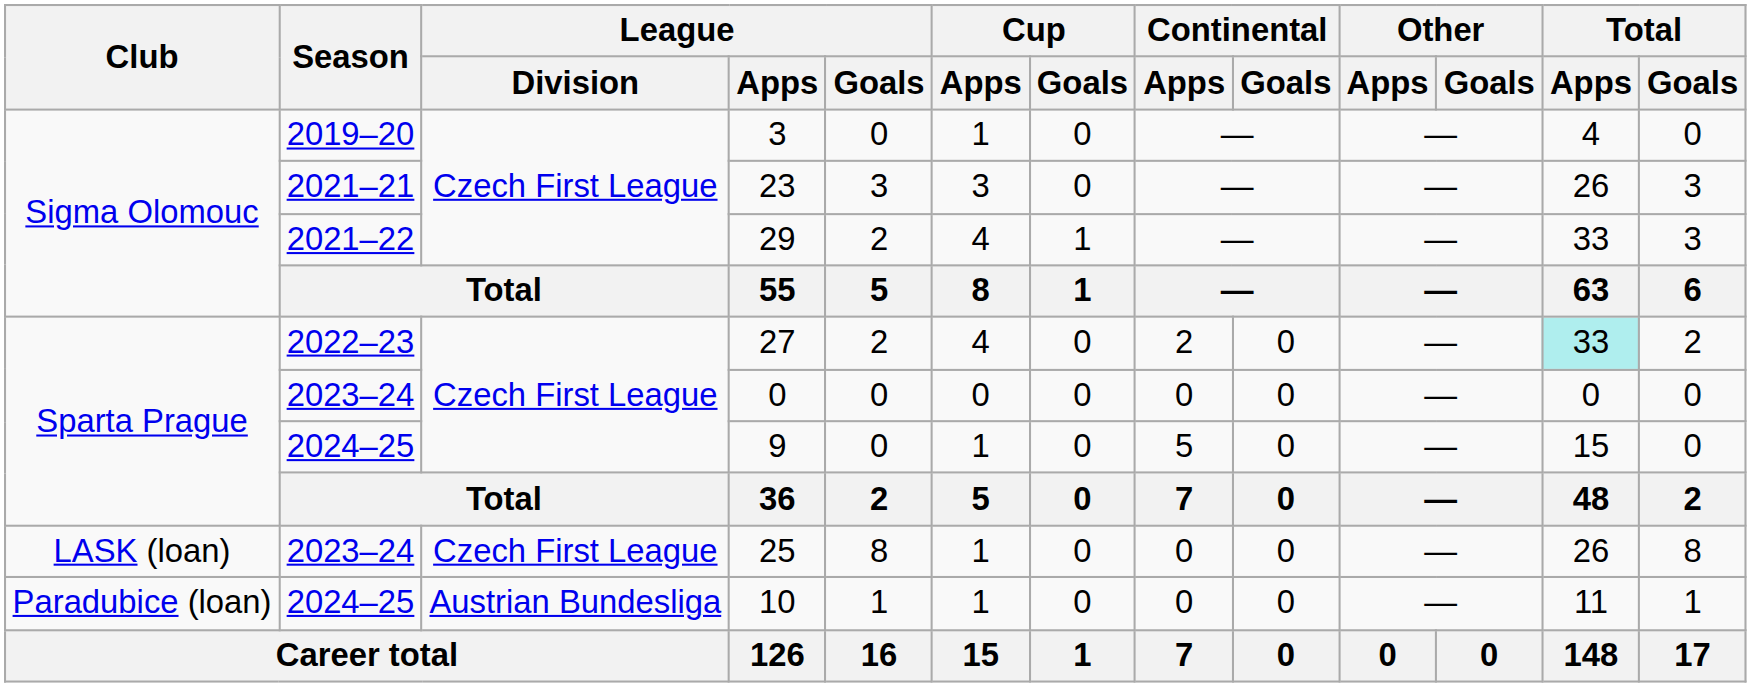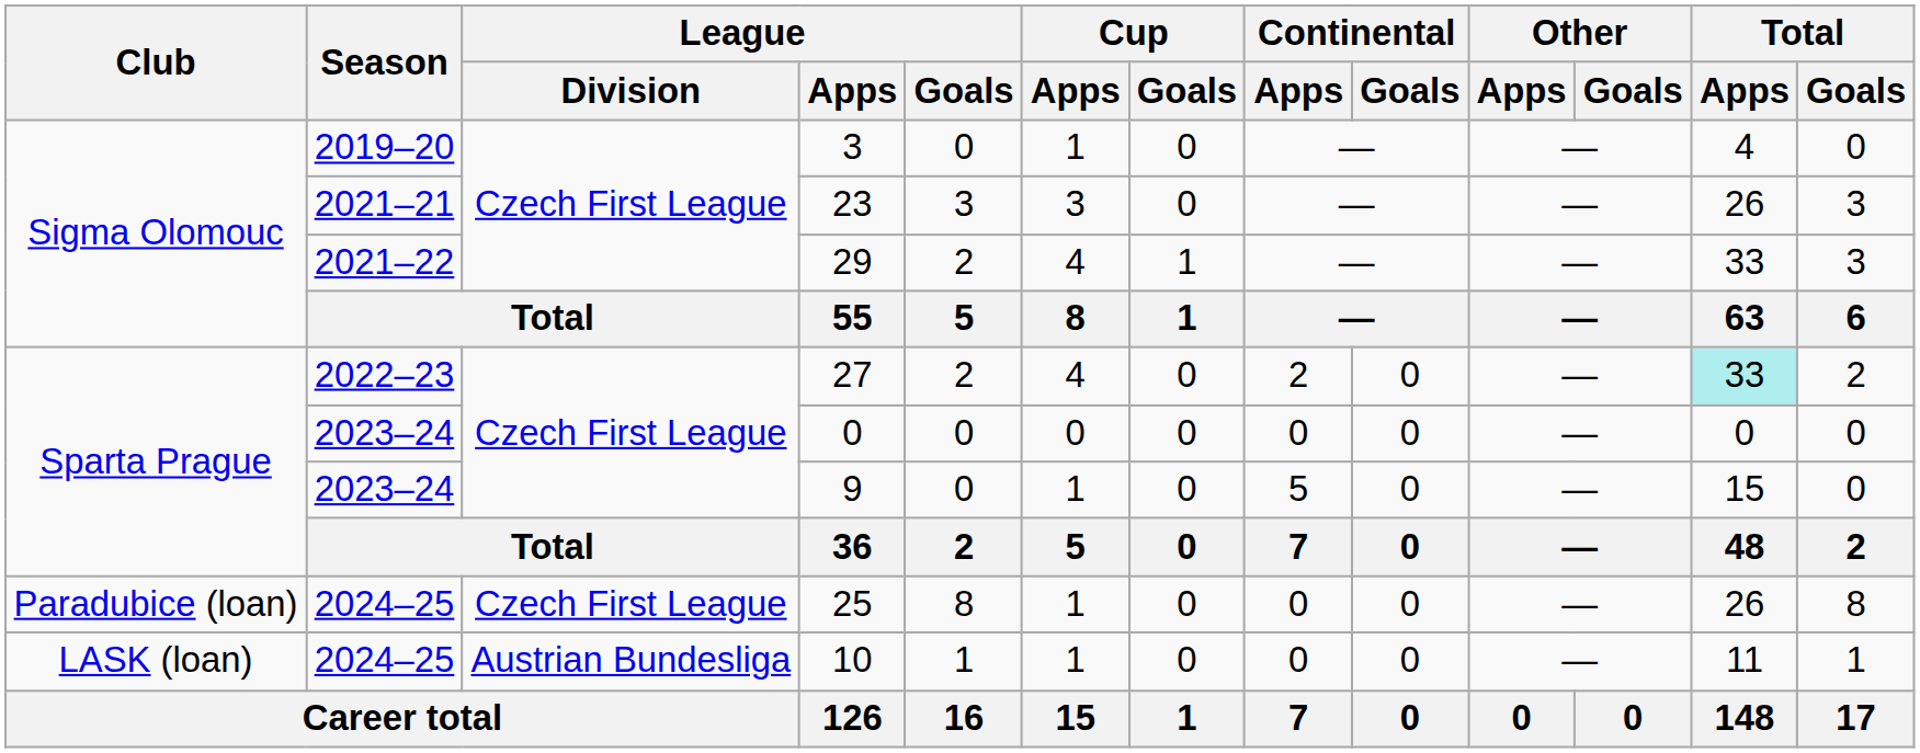 <table class="wikitable" style="text-align:center">
 <tr>
 <th rowspan="2">Club</th>
 <th rowspan="2">Season</th>
 <th colspan="3">League</th>
 <th colspan="2">Cup</th>
 <th colspan="2">Continental</th>
 <th colspan="2">Other</th>
 <th colspan="2">Total</th>
 </tr>
 <tr>
 <th>Division</th>
 <th>Apps</th>
 <th>Goals</th>
 <th>Apps</th>
 <th>Goals</th>
 <th>Apps</th>
 <th>Goals</th>
 <th>Apps</th>
 <th>Goals</th>
 <th>Apps</th>
 <th>Goals</th>
 </tr>
 <tr>
 <td rowspan="4"><a href='#'>Sigma Olomouc</a></td>
 <td><a href='#'>2019–20</a></td>
 <td rowspan="3"><a href='#'>Czech First League</a></td>
 <td>3</td>
 <td>0</td>
 <td>1</td>
 <td>0</td>
 <td colspan="2">—</td>
 <td colspan="2">—</td>
 <td>4</td>
 <td>0</td>
 </tr>
 <tr>
 <td><a href='#'>2021–21</a></td>
 <td>23</td>
 <td>3</td>
 <td>3</td>
 <td>0</td>
 <td colspan="2">—</td>
 <td colspan="2">—</td>
 <td>26</td>
 <td>3</td>
 </tr>
 <tr>
 <td><a href='#'>2021–22</a></td>
 <td>29</td>
 <td>2</td>
 <td>4</td>
 <td>1</td>
 <td colspan="2">—</td>
 <td colspan="2">—</td>
 <td>33</td>
 <td>3</td>
 </tr>
 <tr>
 <th colspan="2">Total</th>
 <th>55</th>
 <th>5</th>
 <th>8</th>
 <th>1</th>
 <th colspan="2">—</th>
 <th colspan="2">—</th>
 <th>63</th>
 <th>6</th>
 </tr>
 <tr>
 <td rowspan="4"><a href='#'>Sparta Prague</a></td>
 <td><a href='#'>2022–23</a></td>
 <td rowspan="3"><a href='#'>Czech First League</a></td>
 <td>27</td>
 <td>2</td>
 <td>4</td>
 <td>0</td>
 <td>2</td>
 <td>0</td>
 <td colspan="2">—</td>
 <td style="background: paleturquoise;">33</td>
 <td>2</td>
 </tr>
 <tr>
 <td><a href='#'>2023–24</a></td>
 <td>0</td>
 <td>0</td>
 <td>0</td>
 <td>0</td>
 <td>0</td>
 <td>0</td>
 <td colspan="2">—</td>
 <td>0</td>
 <td>0</td>
 </tr>
 <tr>
-<td><a href='#'>2024–25</a></td>
+<td><a href='#'>2023–24</a></td>
 <td>9</td>
 <td>0</td>
 <td>1</td>
 <td>0</td>
 <td>5</td>
 <td>0</td>
 <td colspan="2">—</td>
 <td>15</td>
 <td>0</td>
 </tr>
 <tr>
 <th colspan="2">Total</th>
 <th>36</th>
 <th>2</th>
 <th>5</th>
 <th>0</th>
 <th>7</th>
 <th>0</th>
 <th colspan="2">—</th>
 <th>48</th>
 <th>2</th>
 </tr>
 <tr>
-<td><a href='#'>LASK</a> (loan)</td>
-<td><a href='#'>2023–24</a></td>
+<td><a href='#'>Paradubice</a> (loan)</td>
+<td><a href='#'>2024–25</a></td>
 <td><a href='#'>Czech First League</a></td>
 <td>25</td>
 <td>8</td>
 <td>1</td>
 <td>0</td>
 <td>0</td>
 <td>0</td>
 <td colspan="2">—</td>
 <td>26</td>
 <td>8</td>
 </tr>
 <tr>
-<td><a href='#'>Paradubice</a> (loan)</td>
+<td><a href='#'>LASK</a> (loan)</td>
 <td><a href='#'>2024–25</a></td>
 <td><a href='#'>Austrian Bundesliga</a></td>
 <td>10</td>
 <td>1</td>
 <td>1</td>
 <td>0</td>
 <td>0</td>
 <td>0</td>
 <td colspan="2">—</td>
 <td>11</td>
 <td>1</td>
 </tr>
 <tr>
 <th colspan="3">Career total</th>
 <th>126</th>
 <th>16</th>
 <th>15</th>
 <th>1</th>
 <th>7</th>
 <th>0</th>
 <th>0</th>
 <th>0</th>
 <th>148</th>
 <th>17</th>
 </tr>
 </table>
